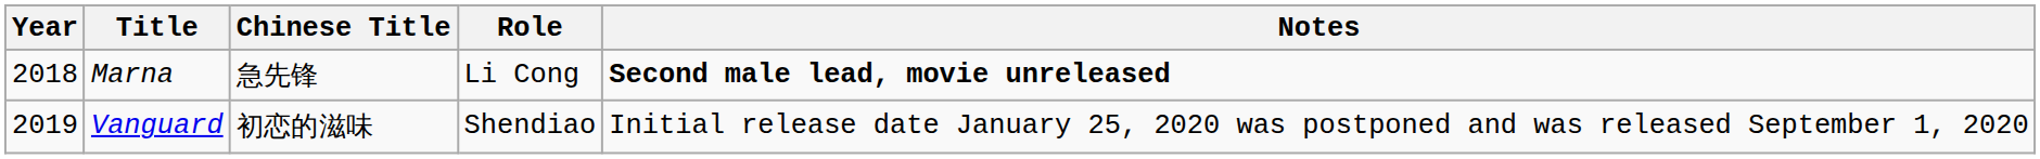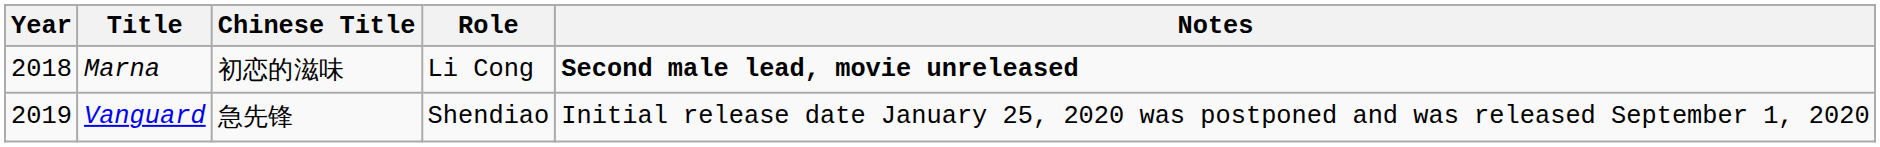 <table class="wikitable">
 <tr>
 <th>Year</th>
 <th>Title</th>
 <th>Chinese Title</th>
 <th>Role</th>
 <th>Notes</th>
 </tr>
 <tr>
 <td>2018</td>
 <td><em>Marna</em></td>
-<td>急先锋</td>
+<td>初恋的滋味</td>
 <td>Li Cong</td>
 <td><strong>Second male lead, movie unreleased</strong></td>
 </tr>
 <tr>
 <td>2019</td>
 <td><em><a href='#'>Vanguard</a></em></td>
-<td>初恋的滋味</td>
+<td>急先锋</td>
 <td>Shendiao</td>
 <td>Initial release date January 25, 2020 was postponed and was released September 1, 2020</td>
 </tr>
 </table>
